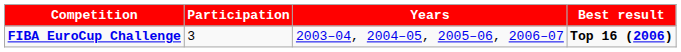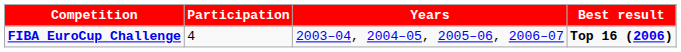 <table class="wikitable sortable" style="text-align:center;">
 <tr bgcolor="#CCCCCC">
 <th style="color:white; background:red;">Competition</th>
 <th style="color:white; background:red;">Participation</th>
 <th style="color:white; background:red;">Years</th>
 <th style="color:white; background:red;">Best result</th>
 </tr>
 <tr style="text-align:left">
 <td><strong><a href='#'>FIBA EuroCup Challenge</a></strong></td>
-<td>3</td>
+<td>4</td>
 <td><a href='#'>2003–04</a>, <a href='#'>2004–05</a>, <a href='#'>2005–06</a>, <a href='#'>2006–07</a></td>
 <td><strong>Top 16 (<a href='#'>2006</a>)</strong></td>
 </tr>
 </table>
